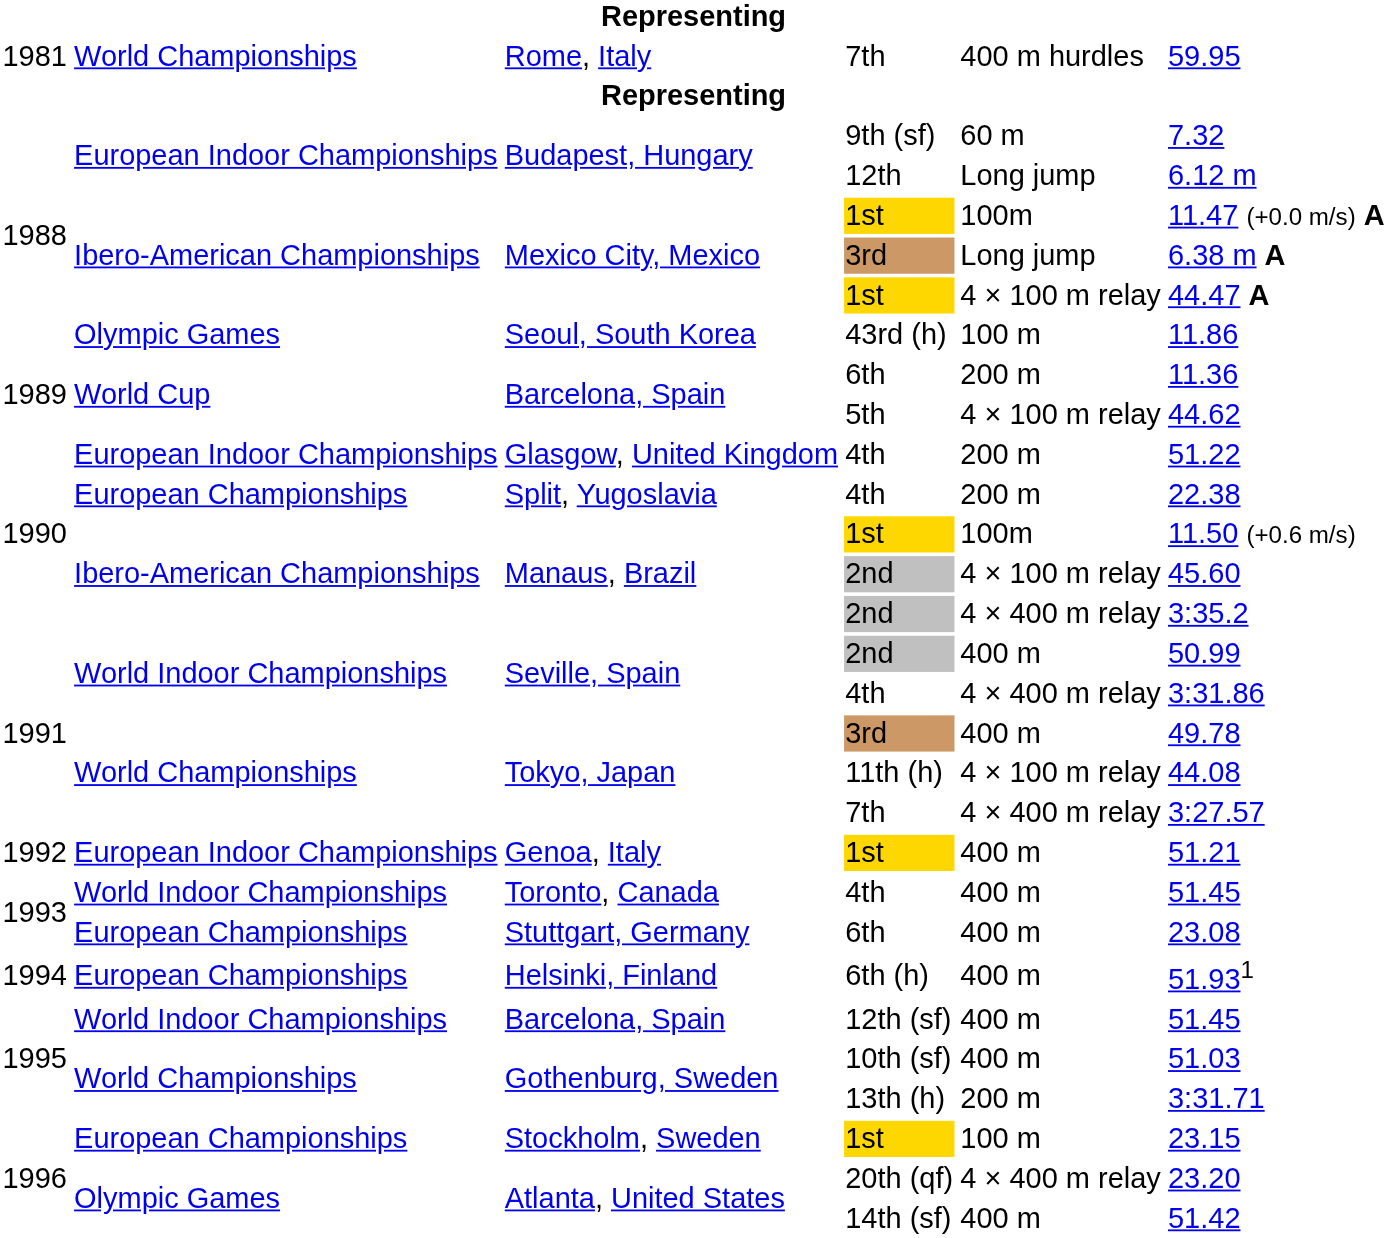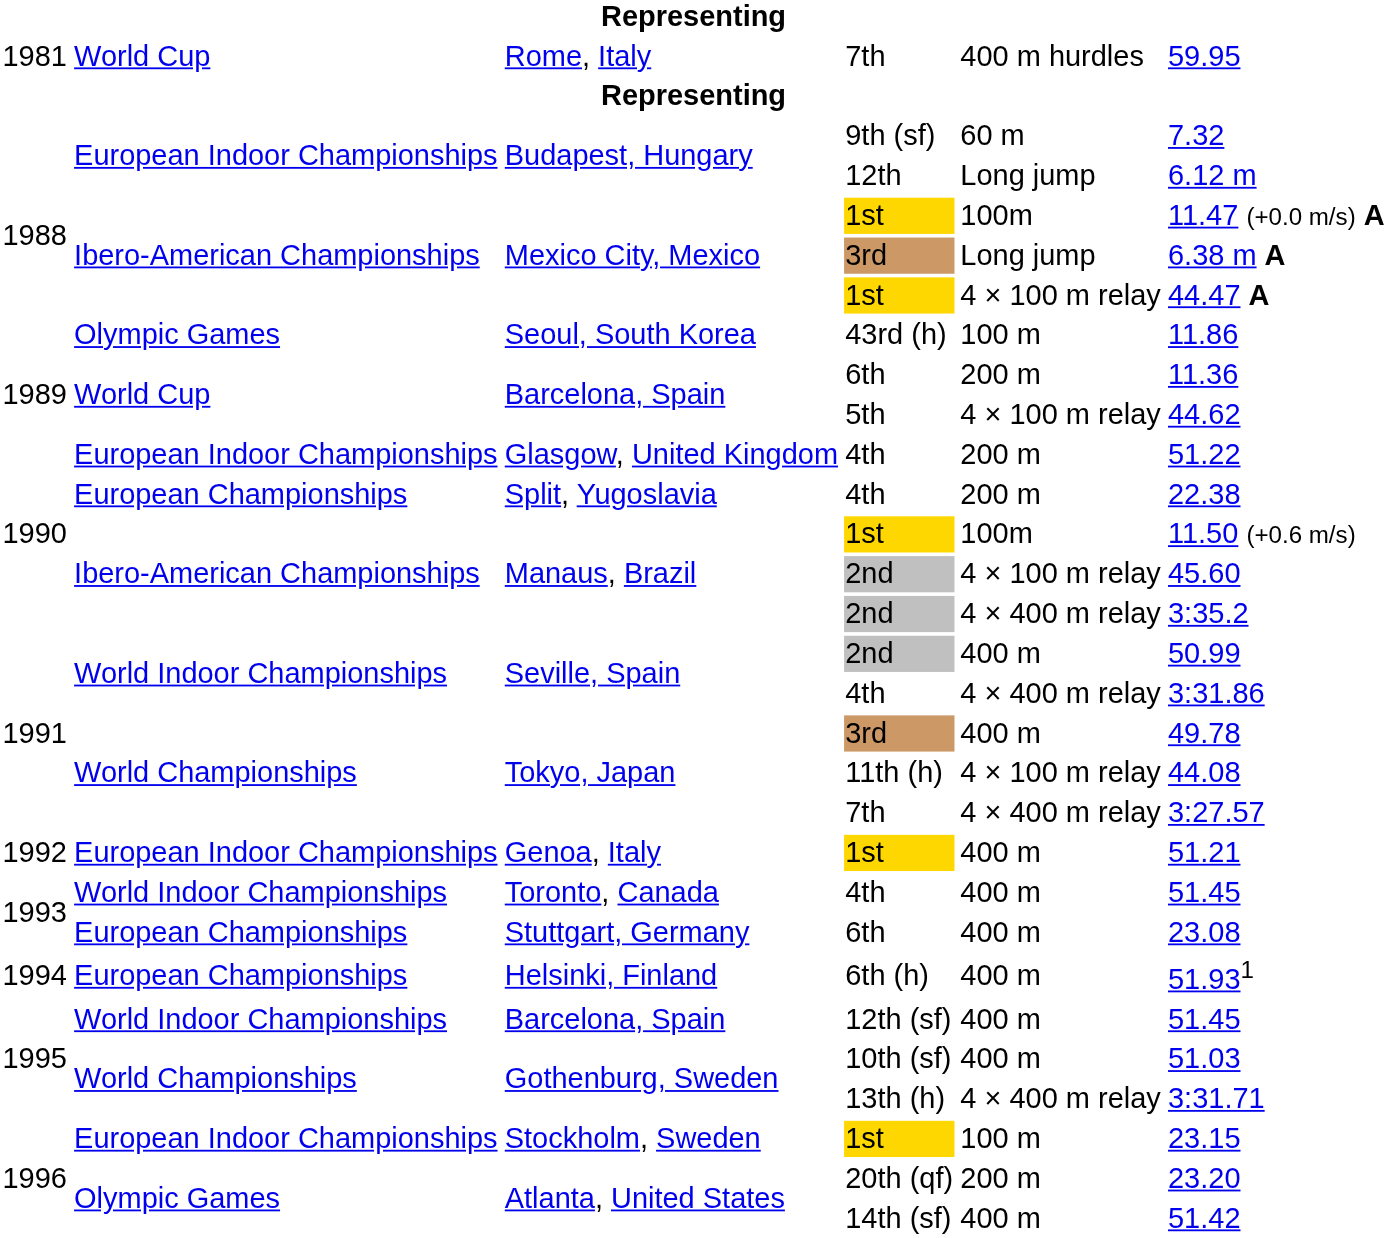 <table>
 <tr>
 <th colspan="6">Representing </th>
 </tr>
 <tr>
 <td>1981</td>
-<td><a href='#'>World Championships</a></td>
+<td><a href='#'>World Cup</a></td>
 <td><a href='#'>Rome</a>, <a href='#'>Italy</a></td>
 <td>7th</td>
 <td>400 m hurdles</td>
 <td><a href='#'>59.95</a></td>
 </tr>
 <tr>
 <th colspan="6">Representing </th>
 </tr>
 <tr>
 <td rowspan=6>1988</td>
 <td rowspan=2><a href='#'>European Indoor Championships</a></td>
 <td rowspan=2><a href='#'>Budapest, Hungary</a></td>
 <td>9th (sf)</td>
 <td>60 m</td>
 <td><a href='#'>7.32</a></td>
 </tr>
 <tr>
 <td>12th</td>
 <td>Long jump</td>
 <td><a href='#'>6.12 m</a></td>
 </tr>
 <tr>
 <td rowspan=3><a href='#'>Ibero-American Championships</a></td>
 <td rowspan=3><a href='#'>Mexico City, Mexico</a></td>
 <td bgcolor=gold>1st</td>
 <td>100m</td>
 <td><a href='#'>11.47</a> <small>(+0.0 m/s)</small> <strong>A</strong></td>
 </tr>
 <tr>
 <td bgcolor="cc9966">3rd</td>
 <td>Long jump</td>
 <td><a href='#'>6.38 m</a> <strong>A</strong></td>
 </tr>
 <tr>
 <td bgcolor=gold>1st</td>
 <td>4 × 100 m relay</td>
 <td><a href='#'>44.47</a> <strong>A</strong></td>
 </tr>
 <tr>
 <td><a href='#'>Olympic Games</a></td>
 <td><a href='#'>Seoul, South Korea</a></td>
 <td>43rd (h)</td>
 <td>100 m</td>
 <td><a href='#'>11.86</a></td>
 </tr>
 <tr>
 <td rowspan=2>1989</td>
 <td rowspan=2><a href='#'>World Cup</a></td>
 <td rowspan=2><a href='#'>Barcelona, Spain</a></td>
 <td>6th</td>
 <td>200 m</td>
 <td><a href='#'>11.36</a></td>
 </tr>
 <tr>
 <td>5th</td>
 <td>4 × 100 m relay</td>
 <td><a href='#'>44.62</a></td>
 </tr>
 <tr>
 <td rowspan=5>1990</td>
 <td><a href='#'>European Indoor Championships</a></td>
 <td><a href='#'>Glasgow</a>, <a href='#'>United Kingdom</a></td>
 <td>4th</td>
 <td>200 m</td>
 <td><a href='#'>51.22</a></td>
 </tr>
 <tr>
 <td><a href='#'>European Championships</a></td>
 <td><a href='#'>Split</a>, <a href='#'>Yugoslavia</a></td>
 <td>4th</td>
 <td>200 m</td>
 <td><a href='#'>22.38</a></td>
 </tr>
 <tr>
 <td rowspan=3><a href='#'>Ibero-American Championships</a></td>
 <td rowspan=3><a href='#'>Manaus</a>, <a href='#'>Brazil</a></td>
 <td bgcolor=gold>1st</td>
 <td>100m</td>
 <td><a href='#'>11.50</a> <small>(+0.6 m/s)</small></td>
 </tr>
 <tr>
 <td bgcolor=silver>2nd</td>
 <td>4 × 100 m relay</td>
 <td><a href='#'>45.60</a></td>
 </tr>
 <tr>
 <td bgcolor=silver>2nd</td>
 <td>4 × 400 m relay</td>
 <td><a href='#'>3:35.2</a></td>
 </tr>
 <tr>
 <td rowspan=5>1991</td>
 <td rowspan=2><a href='#'>World Indoor Championships</a></td>
 <td rowspan=2><a href='#'>Seville, Spain</a></td>
 <td bgcolor="silver">2nd</td>
 <td>400 m</td>
 <td><a href='#'>50.99</a></td>
 </tr>
 <tr>
 <td>4th</td>
 <td>4 × 400 m relay</td>
 <td><a href='#'>3:31.86</a></td>
 </tr>
 <tr>
 <td rowspan=3><a href='#'>World Championships</a></td>
 <td rowspan=3><a href='#'>Tokyo, Japan</a></td>
 <td bgcolor=cc9966>3rd</td>
 <td>400 m</td>
 <td><a href='#'>49.78</a></td>
 </tr>
 <tr>
 <td>11th (h)</td>
 <td>4 × 100 m relay</td>
 <td><a href='#'>44.08</a></td>
 </tr>
 <tr>
 <td>7th</td>
 <td>4 × 400 m relay</td>
 <td><a href='#'>3:27.57</a></td>
 </tr>
 <tr>
 <td>1992</td>
 <td><a href='#'>European Indoor Championships</a></td>
 <td><a href='#'>Genoa</a>, <a href='#'>Italy</a></td>
 <td bgcolor="gold">1st</td>
 <td>400 m</td>
 <td><a href='#'>51.21</a></td>
 </tr>
 <tr>
 <td rowspan=2>1993</td>
 <td><a href='#'>World Indoor Championships</a></td>
 <td><a href='#'>Toronto</a>, <a href='#'>Canada</a></td>
 <td>4th</td>
 <td>400 m</td>
 <td><a href='#'>51.45</a></td>
 </tr>
 <tr>
 <td><a href='#'>European Championships</a></td>
 <td><a href='#'>Stuttgart, Germany</a></td>
 <td>6th</td>
 <td>400 m</td>
 <td><a href='#'>23.08</a></td>
 </tr>
 <tr>
 <td>1994</td>
 <td><a href='#'>European Championships</a></td>
 <td><a href='#'>Helsinki, Finland</a></td>
 <td>6th (h)</td>
 <td>400 m</td>
 <td><a href='#'>51.93</a><sup>1</sup></td>
 </tr>
 <tr>
 <td rowspan=3>1995</td>
 <td><a href='#'>World Indoor Championships</a></td>
 <td><a href='#'>Barcelona, Spain</a></td>
 <td>12th (sf)</td>
 <td>400 m</td>
 <td><a href='#'>51.45</a></td>
 </tr>
 <tr>
 <td rowspan=2><a href='#'>World Championships</a></td>
 <td rowspan=2><a href='#'>Gothenburg, Sweden</a></td>
 <td>10th (sf)</td>
 <td>400 m</td>
 <td><a href='#'>51.03</a></td>
 </tr>
 <tr>
 <td>13th (h)</td>
-<td>200 m</td>
+<td>4 × 400 m relay</td>
 <td><a href='#'>3:31.71</a></td>
 </tr>
 <tr>
 <td rowspan=3>1996</td>
-<td><a href='#'>European Championships</a></td>
+<td><a href='#'>European Indoor Championships</a></td>
 <td><a href='#'>Stockholm</a>, <a href='#'>Sweden</a></td>
 <td bgcolor="gold">1st</td>
 <td>100 m</td>
 <td><a href='#'>23.15</a></td>
 </tr>
 <tr>
 <td rowspan=2><a href='#'>Olympic Games</a></td>
 <td rowspan=2><a href='#'>Atlanta</a>, <a href='#'>United States</a></td>
 <td>20th (qf)</td>
-<td>4 × 400 m relay</td>
+<td>200 m</td>
 <td><a href='#'>23.20</a></td>
 </tr>
 <tr>
 <td>14th (sf)</td>
 <td>400 m</td>
 <td><a href='#'>51.42</a></td>
 </tr>
 </table>
